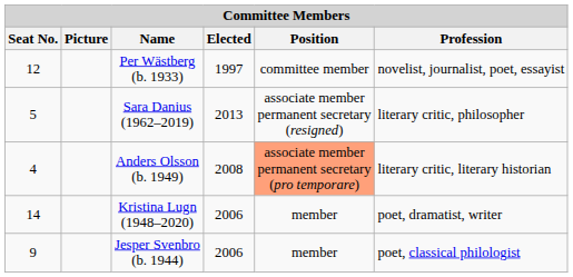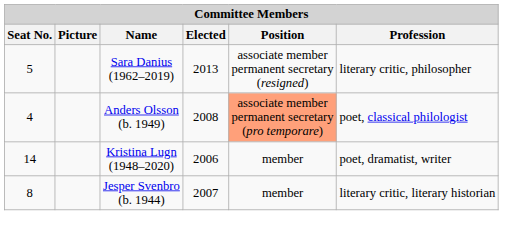 <table class="wikitable sortable">
 <tr>
 <td style="background:lightgrey;white-space:nowrap" colspan="6" align="center"><strong>Committee Members</strong></td>
 </tr>
 <tr>
 <th>Seat No.</th>
 <th>Picture</th>
 <th>Name</th>
 <th>Elected</th>
 <th>Position</th>
 <th>Profession</th>
-</tr>
-<tr>
-<td align="center">12</td>
-<td></td>
-<td align="center"><a href='#'>Per Wästberg</a> <br>(b. 1933)</td>
-<td align="center">1997</td>
-<td align="center">committee member</td>
-<td>novelist, journalist, poet, essayist</td>
 </tr>
 <tr>
 <td align="center">5</td>
 <td></td>
 <td align="center"><a href='#'>Sara Danius</a><br>(1962–2019)</td>
 <td align="center">2013</td>
 <td align="center">associate member<br>permanent secretary<br>(<em>resigned</em>)</td>
 <td>literary critic, philosopher</td>
 </tr>
 <tr>
 <td align="center">4</td>
 <td></td>
 <td align="center"><a href='#'>Anders Olsson</a> <br>(b. 1949)</td>
 <td align="center">2008</td>
 <td align="center" style="background: lightsalmon;">associate member<br>permanent secretary<br>(<em>pro temporare</em>)</td>
-<td>literary critic, literary historian</td>
+<td>poet, <a href='#'>classical philologist</a></td>
 </tr>
 <tr>
 <td align="center">14</td>
 <td></td>
 <td align="center"><a href='#'>Kristina Lugn</a> <br>(1948–2020)</td>
 <td align="center">2006</td>
 <td align="center">member</td>
 <td>poet, dramatist, writer</td>
 </tr>
 <tr>
-<td align="center">9</td>
+<td align="center">8</td>
 <td></td>
 <td align="center"><a href='#'>Jesper Svenbro</a> <br>(b. 1944)</td>
-<td align="center">2006</td>
+<td align="center">2007</td>
 <td align="center">member</td>
-<td>poet, <a href='#'>classical philologist</a></td>
+<td>literary critic, literary historian</td>
 </tr>
 </table>
